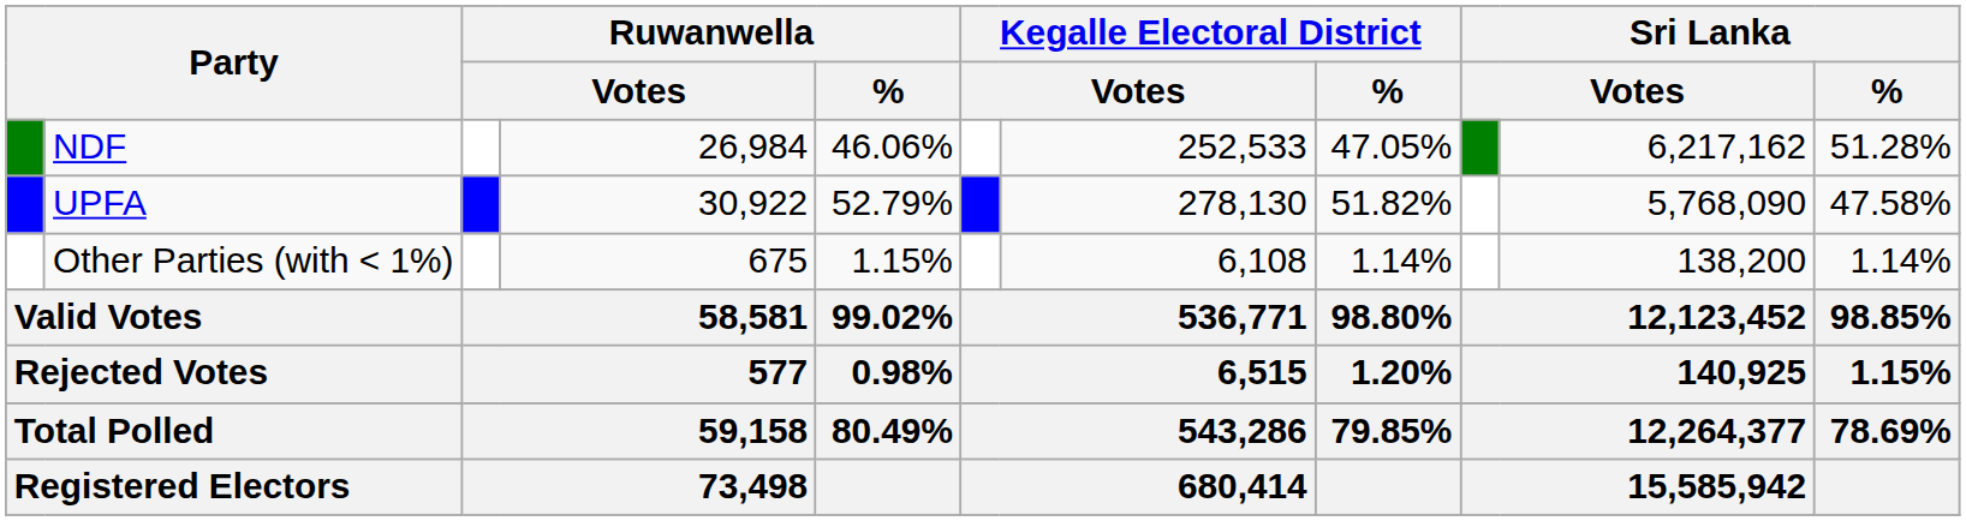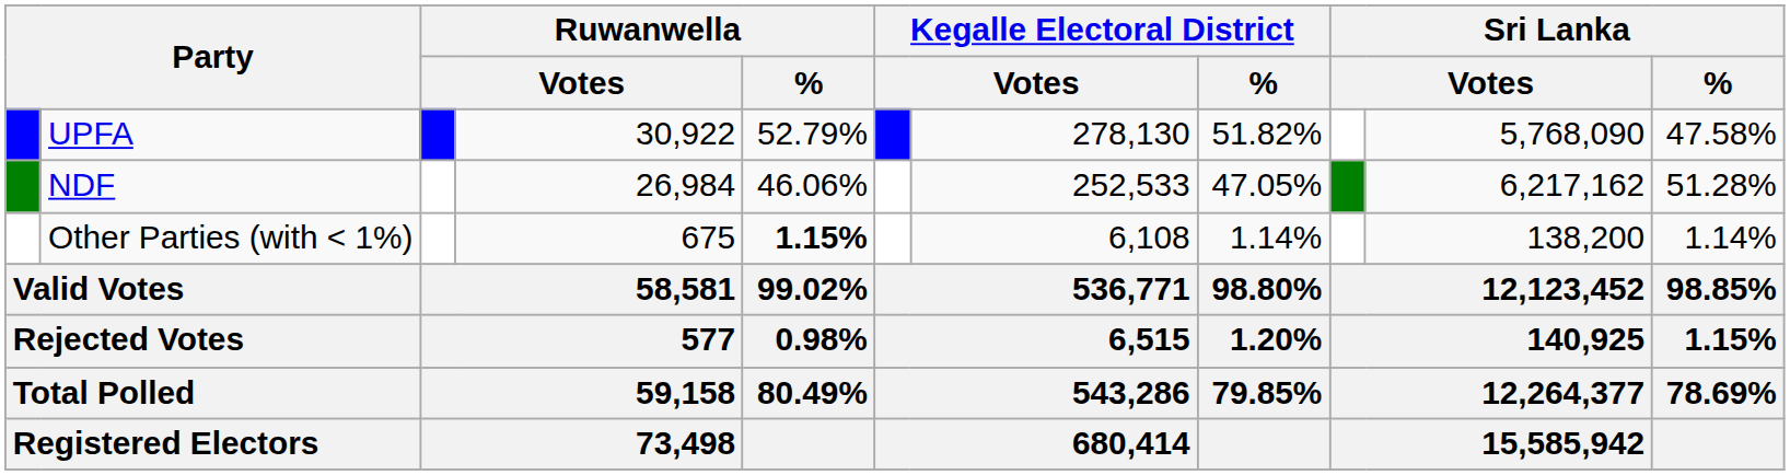 <table class="wikitable">
 <tr>
 <th colspan="2" width="144px"rowspan="2">Party</th>
 <th colspan="3" width="216px">Ruwanwella</th>
 <th colspan="3" width="216px"><a href='#'>Kegalle Electoral District</a></th>
 <th colspan="3" width="216px">Sri Lanka</th>
 </tr>
 <tr>
 <th colspan="2" width="144px">Votes</th>
 <th>%</th>
 <th colspan="2" width="144px">Votes</th>
 <th>%</th>
 <th colspan="2" width="144px">Votes</th>
 <th>%</th>
 </tr>
 <tr>
+<td style="background-color:blue;" width="10px"></td>
+<td style="text-align:left;"><a href='#'>UPFA</a></td>
+<td style="background-color:blue;" width="10px"></td>
+<td style="text-align:right;">30,922</td>
+<td style="text-align:right;">52.79%</td>
+<td style="background-color:blue;" width="10px"></td>
+<td style="text-align:right;">278,130</td>
+<td style="text-align:right;">51.82%</td>
+<td style="background-color:white;" width="10px"></td>
+<td style="text-align:right;">5,768,090</td>
+<td style="text-align:right;">47.58%</td>
+</tr>
+<tr>
 <td style="background-color:green;" width="10px"></td>
 <td style="text-align:left;"><a href='#'>NDF</a></td>
 <td style="background-color:white;" width="10px"></td>
 <td style="text-align:right;">26,984</td>
 <td style="text-align:right;">46.06%</td>
 <td style="background-color:white;" width="10px"></td>
 <td style="text-align:right;">252,533</td>
 <td style="text-align:right;">47.05%</td>
 <td style="background-color:green;" width="10px"></td>
 <td style="text-align:right;">6,217,162</td>
 <td style="text-align:right;">51.28%</td>
 </tr>
 <tr>
-<td style="background-color:blue;" width="10px"></td>
-<td style="text-align:left;"><a href='#'>UPFA</a></td>
-<td style="background-color:blue;" width="10px"></td>
-<td style="text-align:right;">30,922</td>
-<td style="text-align:right;">52.79%</td>
-<td style="background-color:blue;" width="10px"></td>
-<td style="text-align:right;">278,130</td>
-<td style="text-align:right;">51.82%</td>
-<td style="background-color:white;" width="10px"></td>
-<td style="text-align:right;">5,768,090</td>
-<td style="text-align:right;">47.58%</td>
-</tr>
-<tr>
 <td style="background-color:white;" width="10px"></td>
 <td style="text-align:left;">Other Parties (with < 1%)</td>
 <td style="background-color:white;" width="10px"></td>
 <td style="text-align:right;">675</td>
-<td style="text-align:right;">1.15%</td>
+<td style="text-align:right;"><strong>1.15%</strong></td>
 <td style="background-color:white;" width="10px"></td>
 <td style="text-align:right;">6,108</td>
 <td style="text-align:right;">1.14%</td>
 <td style="background-color:white;" width="10px"></td>
 <td style="text-align:right;">138,200</td>
 <td style="text-align:right;">1.14%</td>
 </tr>
 <tr>
 <th colspan="2" width="144px"style="text-align:left;">Valid Votes</th>
 <th style="text-align:right;"colspan="2" width="144px">58,581</th>
 <th style="text-align:right;">99.02%</th>
 <th style="text-align:right;"colspan="2" width="144px">536,771</th>
 <th style="text-align:right;">98.80%</th>
 <th style="text-align:right;"colspan="2" width="144px">12,123,452</th>
 <th style="text-align:right;">98.85%</th>
 </tr>
 <tr>
 <th colspan="2" width="144px"style="text-align:left;">Rejected Votes</th>
 <th style="text-align:right;"colspan="2" width="144px">577</th>
 <th style="text-align:right;">0.98%</th>
 <th style="text-align:right;"colspan="2" width="144px">6,515</th>
 <th style="text-align:right;">1.20%</th>
 <th style="text-align:right;"colspan="2" width="144px">140,925</th>
 <th style="text-align:right;">1.15%</th>
 </tr>
 <tr>
 <th colspan="2" width="144px"style="text-align:left;">Total Polled</th>
 <th style="text-align:right;"colspan="2" width="144px">59,158</th>
 <th style="text-align:right;">80.49%</th>
 <th style="text-align:right;"colspan="2" width="144px">543,286</th>
 <th style="text-align:right;">79.85%</th>
 <th style="text-align:right;"colspan="2" width="144px">12,264,377</th>
 <th style="text-align:right;">78.69%</th>
 </tr>
 <tr>
 <th colspan="2" width="144px"style="text-align:left;">Registered Electors</th>
 <th style="text-align:right;"colspan="2" width="144px">73,498</th>
 <th></th>
 <th style="text-align:right;"colspan="2" width="144px">680,414</th>
 <th></th>
 <th style="text-align:right;"colspan="2" width="144px">15,585,942</th>
 <th></th>
 </tr>
 </table>
